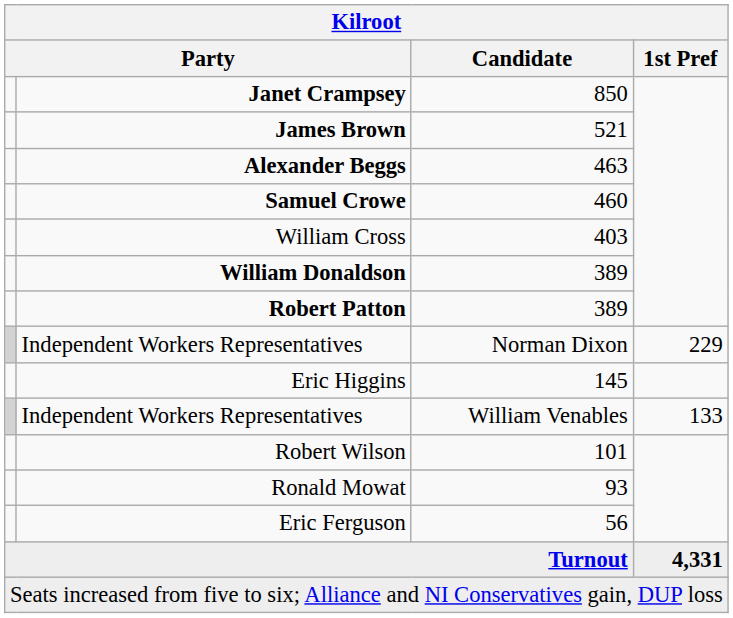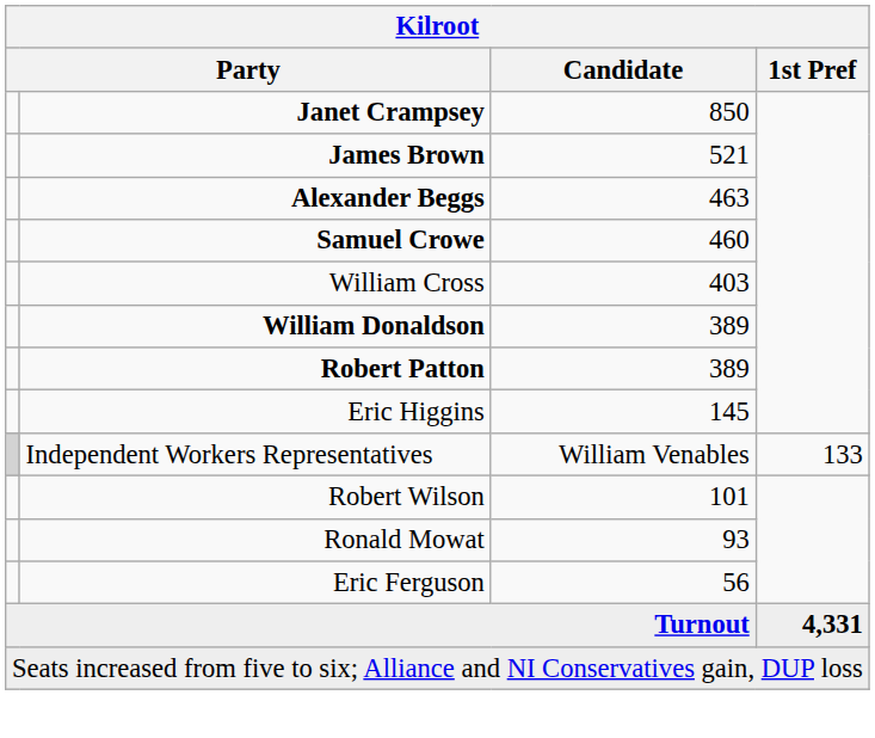 <table class="wikitable">
 <tr>
 <th colspan="4" align="center"><a href='#'>Kilroot</a></th>
 </tr>
 <tr>
 <th colspan="2" align="center" width=200>Party</th>
 <th width=150>Candidate</th>
 <th width=60>1st Pref</th>
 </tr>
 <tr>
 <td></td>
 <td align="right"><strong>Janet Crampsey</strong></td>
 <td align="right">850</td>
 </tr>
 <tr>
 <td></td>
 <td align="right"><strong>James Brown</strong></td>
 <td align="right">521</td>
 </tr>
 <tr>
 <td></td>
 <td align="right"><strong>Alexander Beggs</strong></td>
 <td align="right">463</td>
 </tr>
 <tr>
 <td></td>
 <td align="right"><strong>Samuel Crowe</strong></td>
 <td align="right">460</td>
 </tr>
 <tr>
 <td></td>
 <td align="right">William Cross</td>
 <td align="right">403</td>
 </tr>
 <tr>
 <td></td>
 <td align="right"><strong>William Donaldson</strong></td>
 <td align="right">389</td>
 </tr>
 <tr>
 <td></td>
 <td align="right"><strong>Robert Patton</strong></td>
 <td align="right">389</td>
 </tr>
 <tr>
-<td style="color:inherit;background-color: #D3D3D3"></td>
-<td>Independent Workers Representatives</td>
-<td align="right">Norman Dixon</td>
-<td align="right">229</td>
-</tr>
-<tr>
 <td></td>
 <td align="right">Eric Higgins</td>
 <td align="right">145</td>
 </tr>
 <tr>
 <td style="color:inherit;background-color: #D3D3D3"></td>
 <td>Independent Workers Representatives</td>
 <td align="right">William Venables</td>
 <td align="right">133</td>
 </tr>
 <tr>
 <td></td>
 <td align="right">Robert Wilson</td>
 <td align="right">101</td>
 </tr>
 <tr>
 <td></td>
 <td align="right">Ronald Mowat</td>
 <td align="right">93</td>
 </tr>
 <tr>
 <td></td>
 <td align="right">Eric Ferguson</td>
 <td align="right">56</td>
 </tr>
 <tr bgcolor="EEEEEE">
 <td colspan=3 align="right"><strong><a href='#'>Turnout</a></strong></td>
 <td align="right"><strong>4,331</strong></td>
 </tr>
 <tr bgcolor="EEEEEE">
 <td colspan=4>Seats increased from five to six; <a href='#'>Alliance</a> and <a href='#'>NI Conservatives</a> gain, <a href='#'>DUP</a> loss</td>
 </tr>
 </table>
